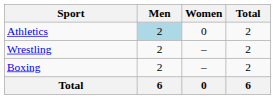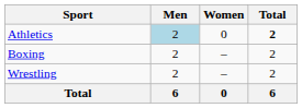 <table class="wikitable sortable" style="text-align:center;">
 <tr>
 <th width=180>Sport</th>
 <th width=55>Men</th>
 <th width=55>Women</th>
 <th width=55>Total</th>
 </tr>
 <tr>
 <td align=left><a href='#'>Athletics</a></td>
 <td style="background: lightblue;">2</td>
 <td>0</td>
-<td>2</td>
+<td><strong>2</strong></td>
 </tr>
 <tr>
-<td align=left><a href='#'>Wrestling</a></td>
+<td align=left><a href='#'>Boxing</a></td>
 <td>2</td>
 <td>–</td>
 <td>2</td>
 </tr>
 <tr>
-<td align=left><a href='#'>Boxing</a></td>
+<td align=left><a href='#'>Wrestling</a></td>
 <td>2</td>
 <td>–</td>
 <td>2</td>
 </tr>
 <tr>
 <th>Total</th>
 <th>6</th>
 <th>0</th>
 <th>6</th>
 </tr>
 </table>
